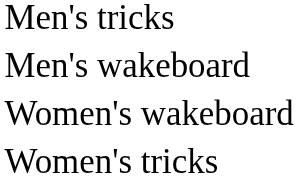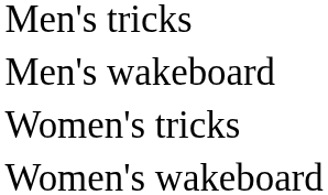 <table>
 <tr>
 <td>Men's tricks</td>
 <td></td>
 <td></td>
 <td></td>
 </tr>
 <tr>
 <td>Men's wakeboard</td>
 <td></td>
 <td></td>
 <td></td>
 </tr>
 <tr>
+<td>Women's tricks</td>
+<td></td>
+<td></td>
+<td></td>
+</tr>
+<tr>
 <td>Women's wakeboard</td>
 <td></td>
 <td></td>
 <td></td>
 </tr>
-<tr>
-<td>Women's tricks</td>
-<td></td>
-<td></td>
-<td></td>
-</tr>
 </table>
